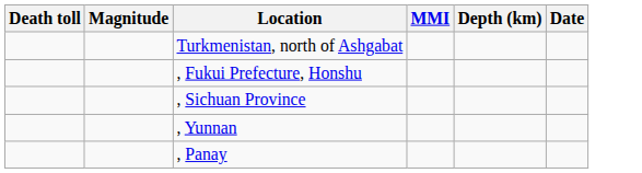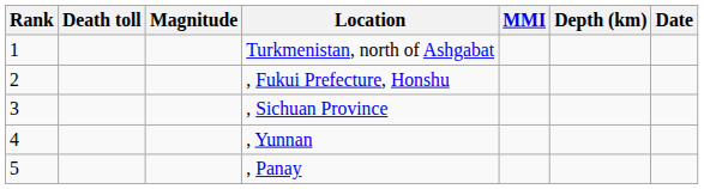 <table class="sortable wikitable" style="font-size:100%;">
 <tr>
+<th>Rank</th>
 <th>Death toll</th>
 <th>Magnitude</th>
 <th>Location</th>
 <th><a href='#'>MMI</a></th>
 <th>Depth (km)</th>
 <th>Date</th>
 </tr>
 <tr>
+<td>1</td>
 <td></td>
 <td></td>
 <td> <a href='#'>Turkmenistan</a>, north of <a href='#'>Ashgabat</a></td>
 <td></td>
 <td></td>
 <td></td>
 </tr>
 <tr>
+<td>2</td>
 <td></td>
 <td></td>
 <td>, <a href='#'>Fukui Prefecture</a>, <a href='#'>Honshu</a></td>
 <td></td>
 <td></td>
 <td></td>
 </tr>
 <tr>
+<td>3</td>
 <td></td>
 <td></td>
 <td>, <a href='#'>Sichuan Province</a></td>
 <td></td>
 <td></td>
 <td></td>
 </tr>
 <tr>
+<td>4</td>
 <td></td>
 <td></td>
 <td>, <a href='#'>Yunnan</a></td>
 <td></td>
 <td></td>
 <td></td>
 </tr>
 <tr>
+<td>5</td>
 <td></td>
 <td></td>
 <td>, <a href='#'>Panay</a></td>
 <td></td>
 <td></td>
 <td></td>
 </tr>
 </table>
